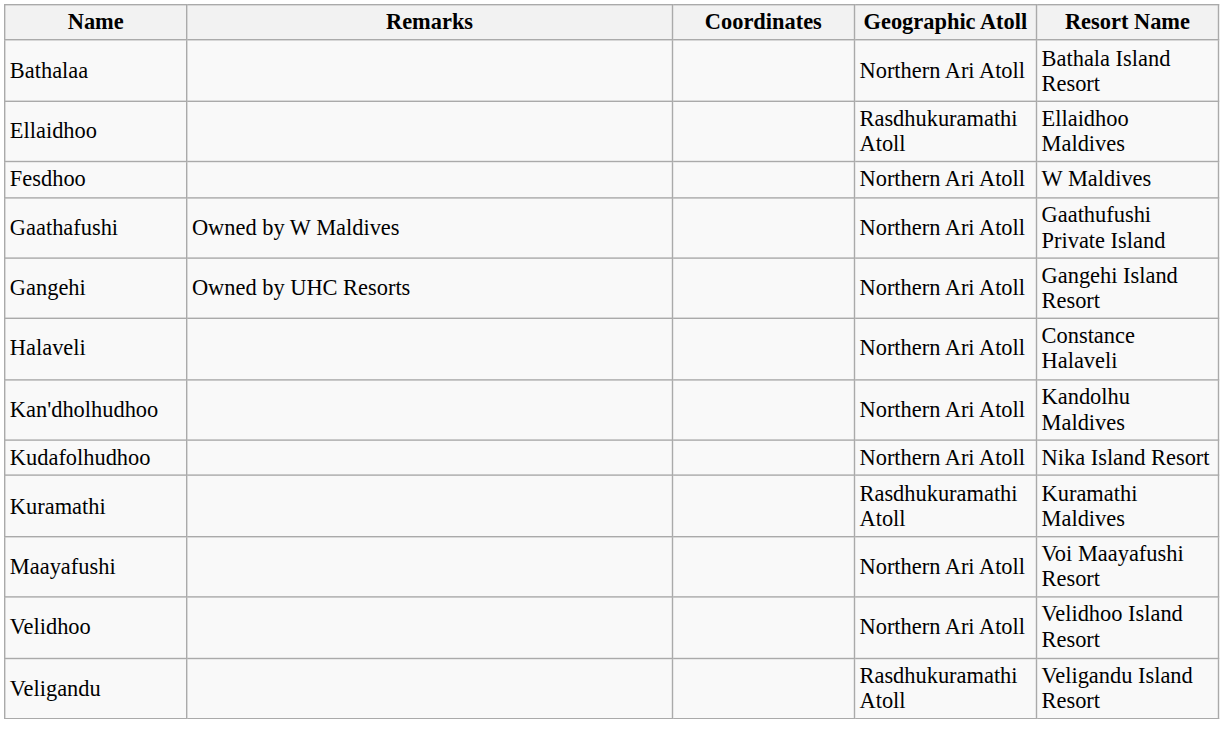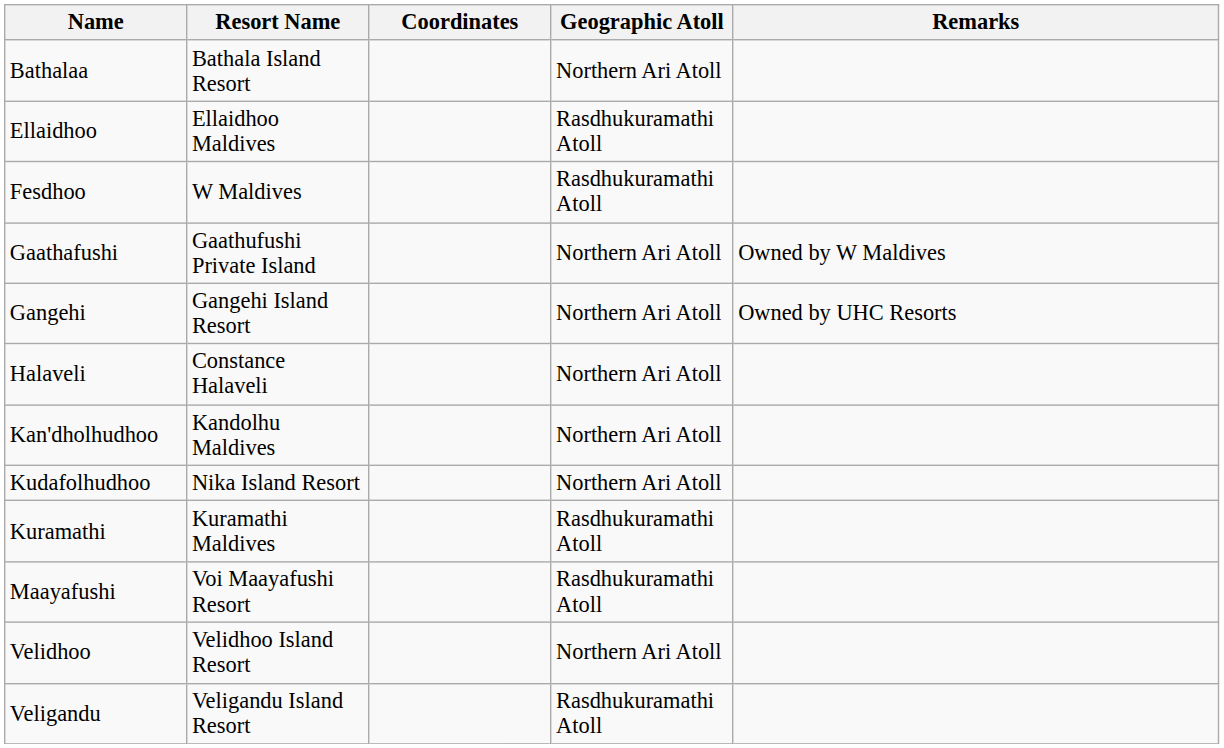 <table class="wikitable sortable">
 <tr>
 <th style="width:15%">Name</th>
-<th style="width:40%">Remarks</th>
+<th style="width:15%">Resort Name</th>
 <th style="width:15%">Coordinates</th>
 <th style="width:15%">Geographic Atoll</th>
-<th style="width:15%">Resort Name</th>
+<th style="width:40%">Remarks</th>
 </tr>
 <tr>
 <td>Bathalaa</td>
-<td></td>
+<td>Bathala Island Resort</td>
 <td></td>
 <td>Northern Ari Atoll</td>
-<td>Bathala Island Resort</td>
+<td></td>
 </tr>
 <tr>
 <td>Ellaidhoo</td>
-<td></td>
+<td>Ellaidhoo Maldives</td>
 <td></td>
 <td>Rasdhukuramathi Atoll</td>
-<td>Ellaidhoo Maldives</td>
+<td></td>
 </tr>
 <tr>
 <td>Fesdhoo</td>
+<td>W Maldives</td>
 <td></td>
+<td>Rasdhukuramathi Atoll</td>
 <td></td>
-<td>Northern Ari Atoll</td>
-<td>W Maldives</td>
 </tr>
 <tr>
 <td>Gaathafushi</td>
-<td>Owned by W Maldives</td>
+<td>Gaathufushi Private Island </td>
 <td></td>
 <td>Northern Ari Atoll</td>
-<td>Gaathufushi Private Island </td>
+<td>Owned by W Maldives</td>
 </tr>
 <tr>
 <td>Gangehi</td>
-<td>Owned by UHC Resorts</td>
+<td>Gangehi Island Resort</td>
 <td></td>
 <td>Northern Ari Atoll</td>
-<td>Gangehi Island Resort</td>
+<td>Owned by UHC Resorts</td>
 </tr>
 <tr>
 <td>Halaveli</td>
-<td></td>
+<td>Constance Halaveli</td>
 <td></td>
 <td>Northern Ari Atoll</td>
-<td>Constance Halaveli</td>
+<td></td>
 </tr>
 <tr>
 <td>Kan'dholhudhoo</td>
-<td></td>
+<td>Kandolhu Maldives</td>
 <td></td>
 <td>Northern Ari Atoll</td>
-<td>Kandolhu Maldives</td>
+<td></td>
 </tr>
 <tr>
 <td>Kudafolhudhoo</td>
-<td></td>
+<td>Nika Island Resort</td>
 <td></td>
 <td>Northern Ari Atoll</td>
-<td>Nika Island Resort</td>
+<td></td>
 </tr>
 <tr>
 <td>Kuramathi</td>
-<td></td>
+<td>Kuramathi Maldives</td>
 <td></td>
 <td>Rasdhukuramathi Atoll</td>
-<td>Kuramathi Maldives</td>
+<td></td>
 </tr>
 <tr>
 <td>Maayafushi</td>
+<td>Voi Maayafushi Resort</td>
 <td></td>
+<td>Rasdhukuramathi Atoll</td>
 <td></td>
-<td>Northern Ari Atoll</td>
-<td>Voi Maayafushi Resort</td>
 </tr>
 <tr>
 <td>Velidhoo</td>
-<td></td>
+<td>Velidhoo Island Resort</td>
 <td></td>
 <td>Northern Ari Atoll</td>
-<td>Velidhoo Island Resort</td>
+<td></td>
 </tr>
 <tr>
 <td>Veligandu</td>
-<td></td>
+<td>Veligandu Island Resort</td>
 <td></td>
 <td>Rasdhukuramathi Atoll</td>
-<td>Veligandu Island Resort</td>
+<td></td>
 </tr>
 </table>
